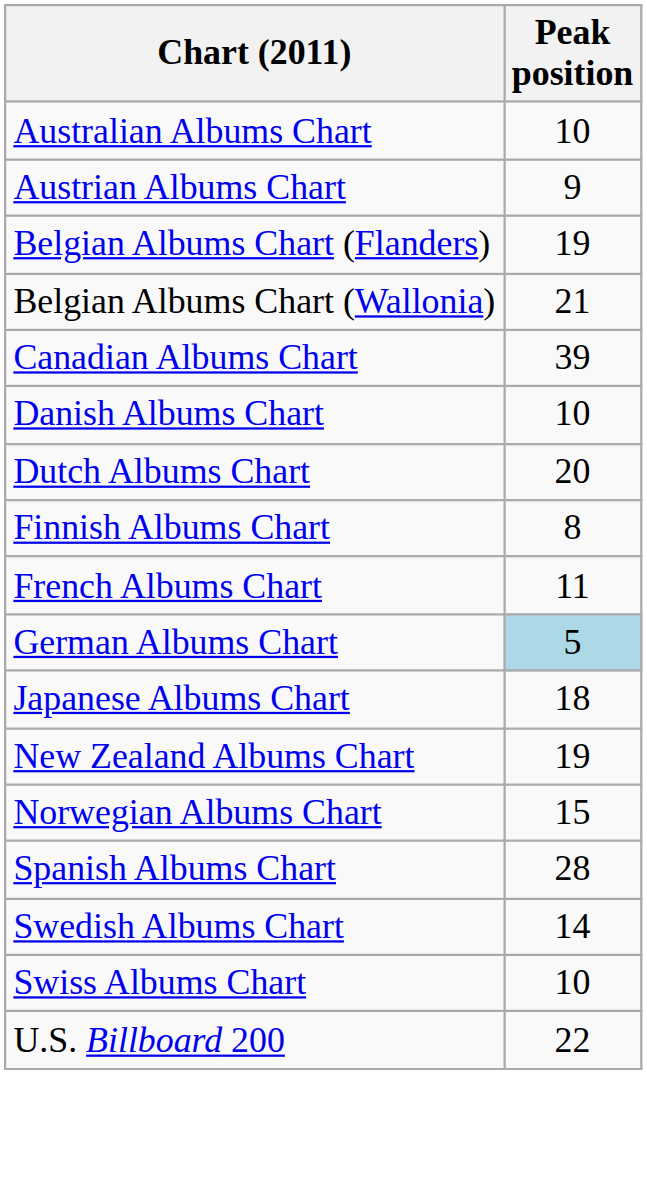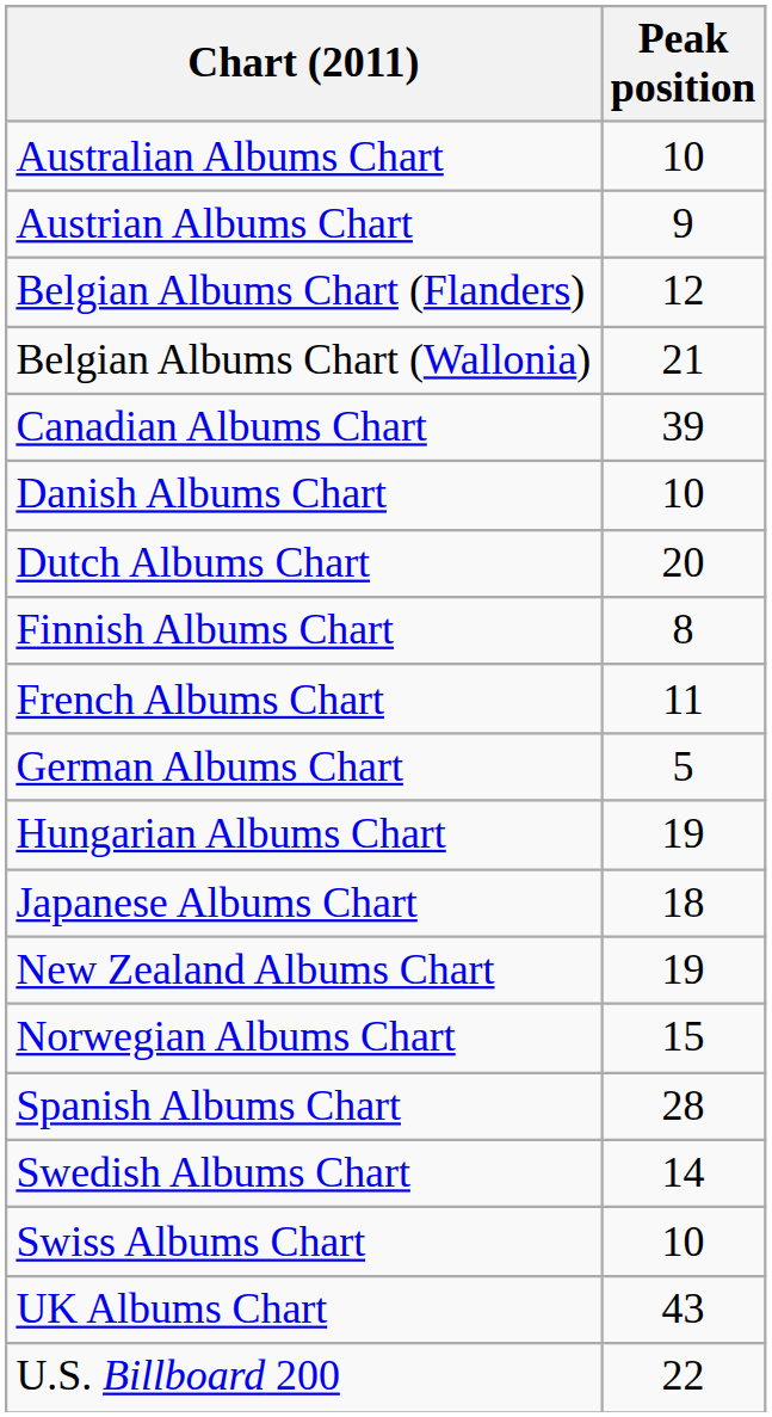 <table class="wikitable sortable">
 <tr>
 <th>Chart (2011)</th>
 <th>Peak<br>position</th>
 </tr>
 <tr>
 <td><a href='#'>Australian Albums Chart</a></td>
 <td style="text-align:center;">10</td>
 </tr>
 <tr>
 <td><a href='#'>Austrian Albums Chart</a></td>
 <td style="text-align:center;">9</td>
 </tr>
 <tr>
 <td><a href='#'>Belgian Albums Chart</a> (<a href='#'>Flanders</a>)</td>
-<td style="text-align:center;">19</td>
+<td style="text-align:center;">12</td>
 </tr>
 <tr>
 <td>Belgian Albums Chart (<a href='#'>Wallonia</a>)</td>
 <td style="text-align:center;">21</td>
 </tr>
 <tr>
 <td><a href='#'>Canadian Albums Chart</a></td>
 <td style="text-align:center;">39</td>
 </tr>
 <tr>
 <td><a href='#'>Danish Albums Chart</a></td>
 <td style="text-align:center;">10</td>
 </tr>
 <tr>
 <td><a href='#'>Dutch Albums Chart</a></td>
 <td style="text-align:center;">20</td>
 </tr>
 <tr>
 <td><a href='#'>Finnish Albums Chart</a></td>
 <td style="text-align:center;">8</td>
 </tr>
 <tr>
 <td><a href='#'>French Albums Chart</a></td>
 <td style="text-align:center;">11</td>
 </tr>
 <tr>
 <td><a href='#'>German Albums Chart</a></td>
-<td style="background: lightblue; text-align:center;">5</td>
+<td style="text-align:center;">5</td>
+</tr>
+<tr>
+<td><a href='#'>Hungarian Albums Chart</a></td>
+<td style="text-align:center;">19</td>
 </tr>
 <tr>
 <td><a href='#'>Japanese Albums Chart</a></td>
 <td style="text-align:center;">18</td>
 </tr>
 <tr>
 <td><a href='#'>New Zealand Albums Chart</a></td>
 <td style="text-align:center;">19</td>
 </tr>
 <tr>
 <td><a href='#'>Norwegian Albums Chart</a></td>
 <td style="text-align:center;">15</td>
 </tr>
 <tr>
 <td><a href='#'>Spanish Albums Chart</a></td>
 <td style="text-align:center;">28</td>
 </tr>
 <tr>
 <td><a href='#'>Swedish Albums Chart</a></td>
 <td style="text-align:center;">14</td>
 </tr>
 <tr>
 <td><a href='#'>Swiss Albums Chart</a></td>
 <td style="text-align:center;">10</td>
 </tr>
 <tr>
+<td><a href='#'>UK Albums Chart</a></td>
+<td style="text-align:center;">43</td>
+</tr>
+<tr>
 <td>U.S. <a href='#'><em>Billboard</em> 200</a></td>
 <td style="text-align:center;">22</td>
 </tr>
 </table>
